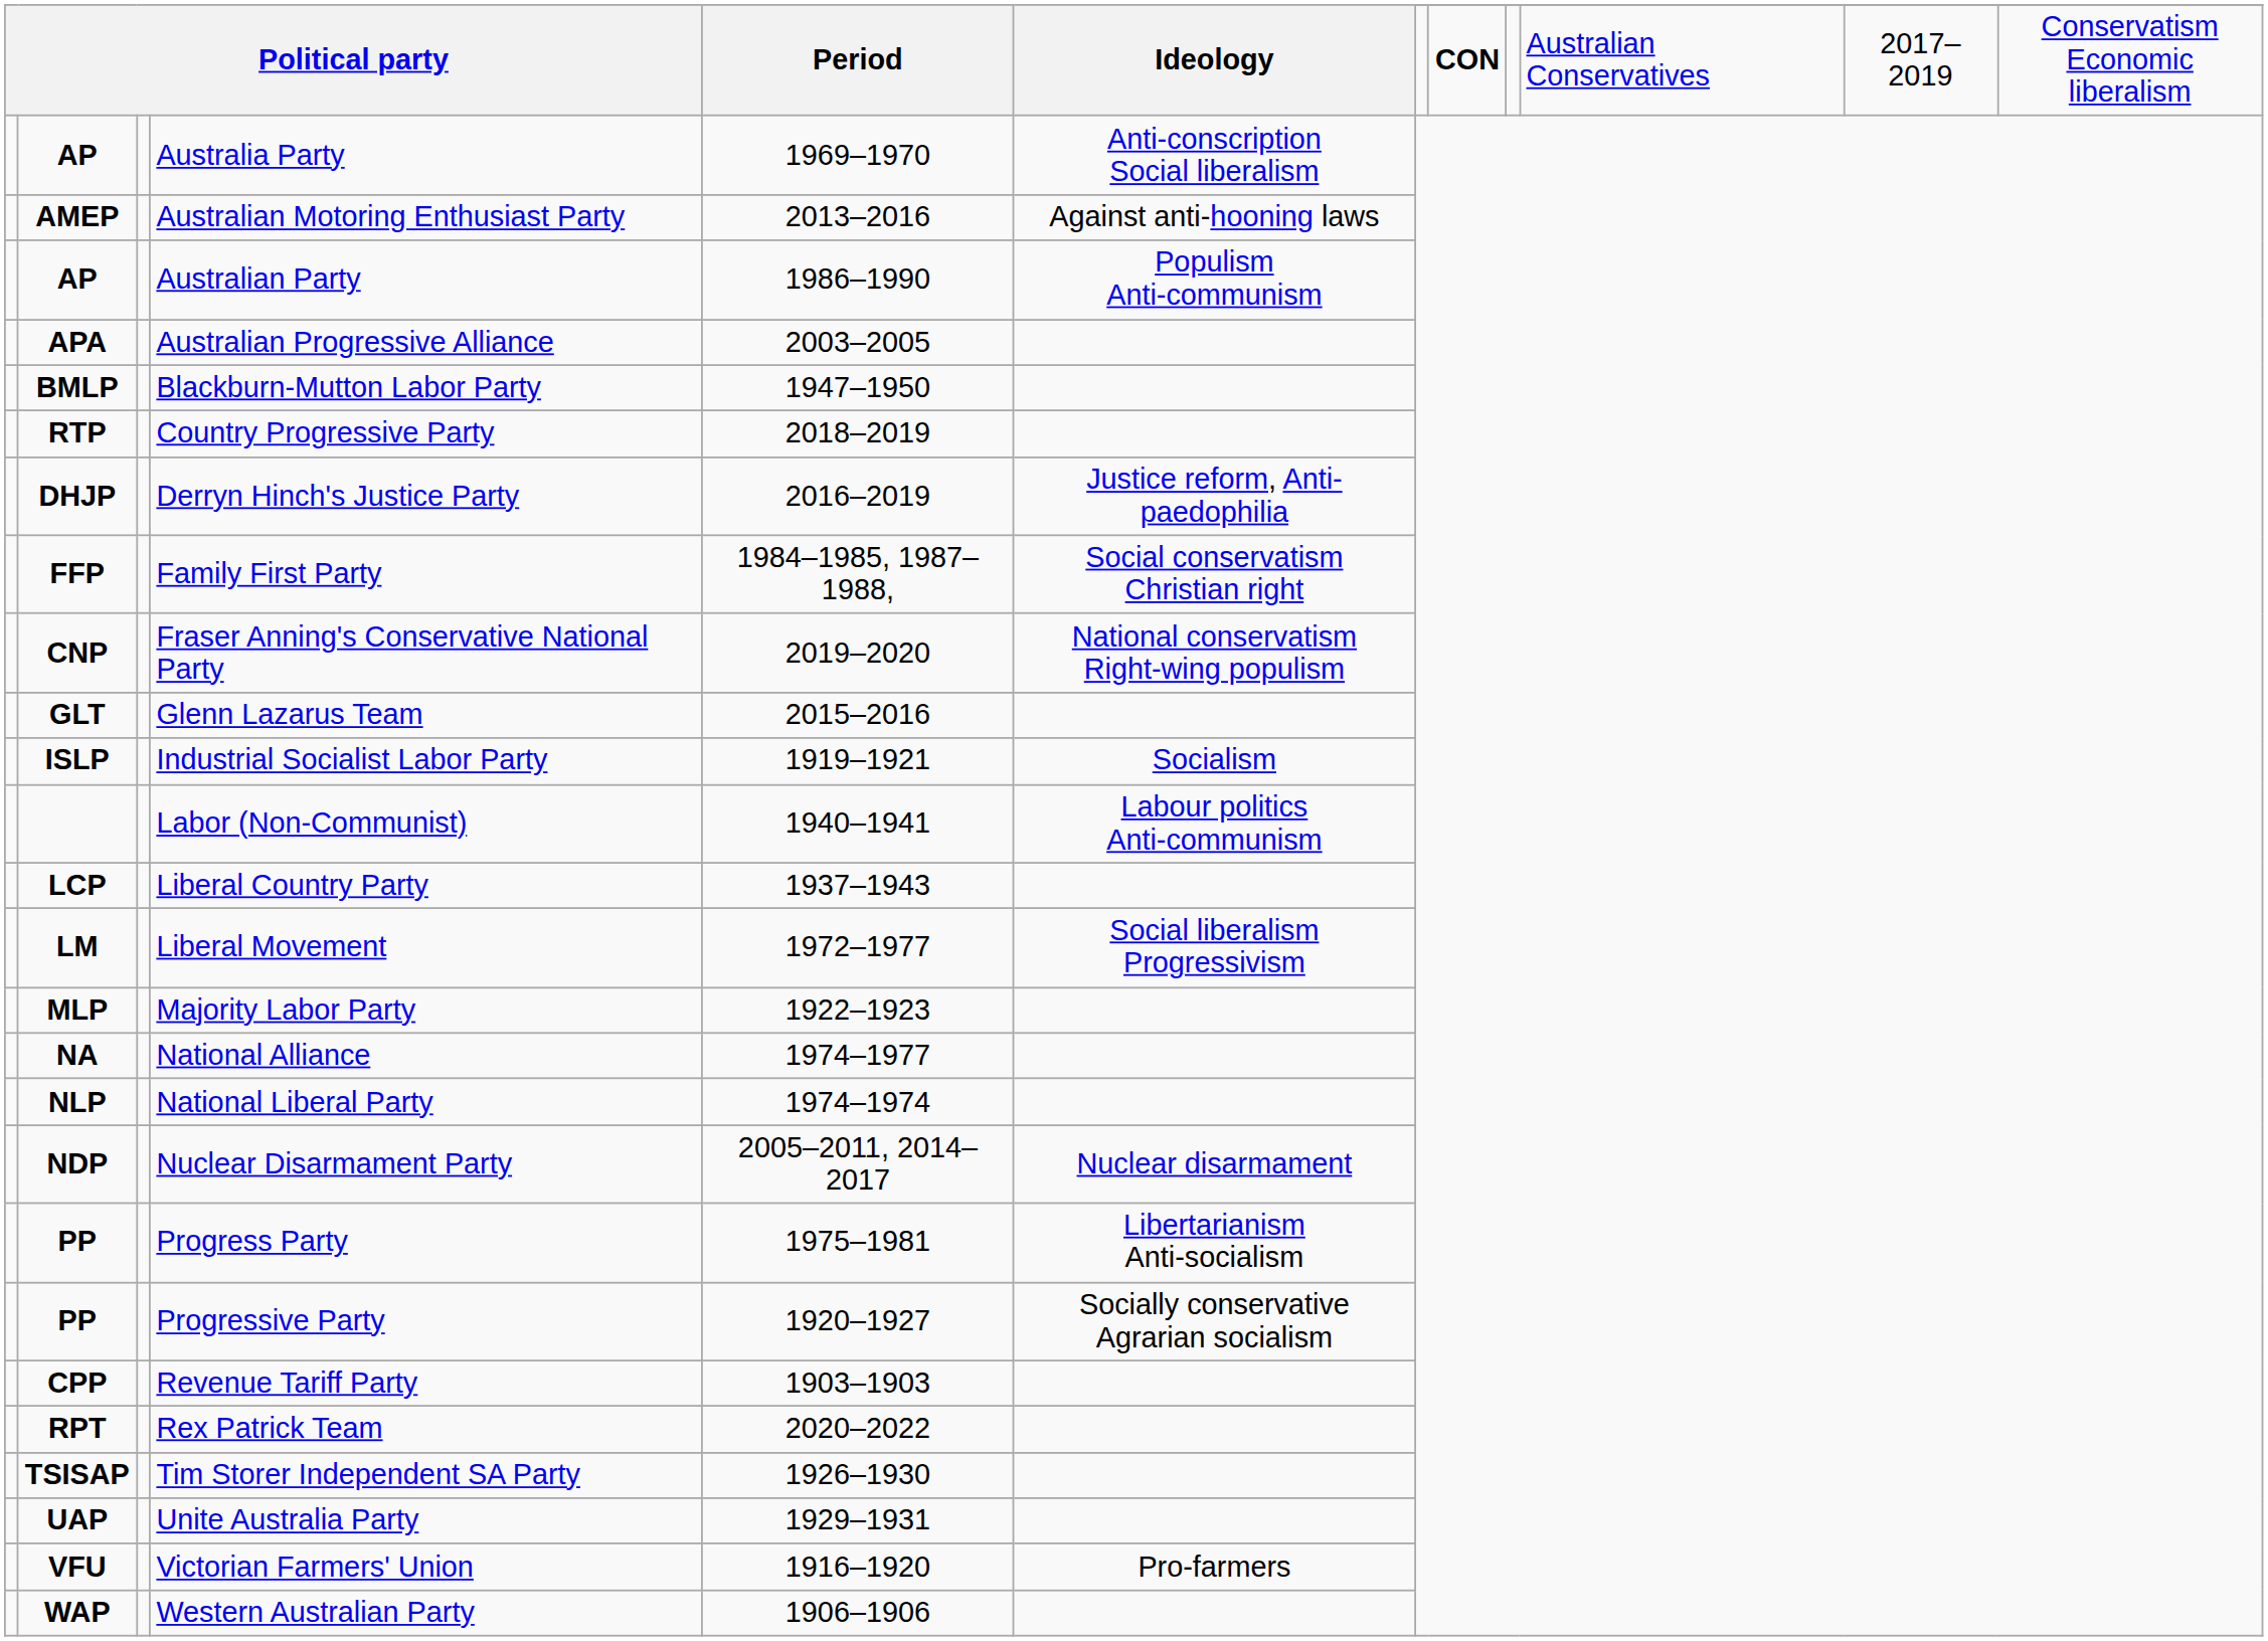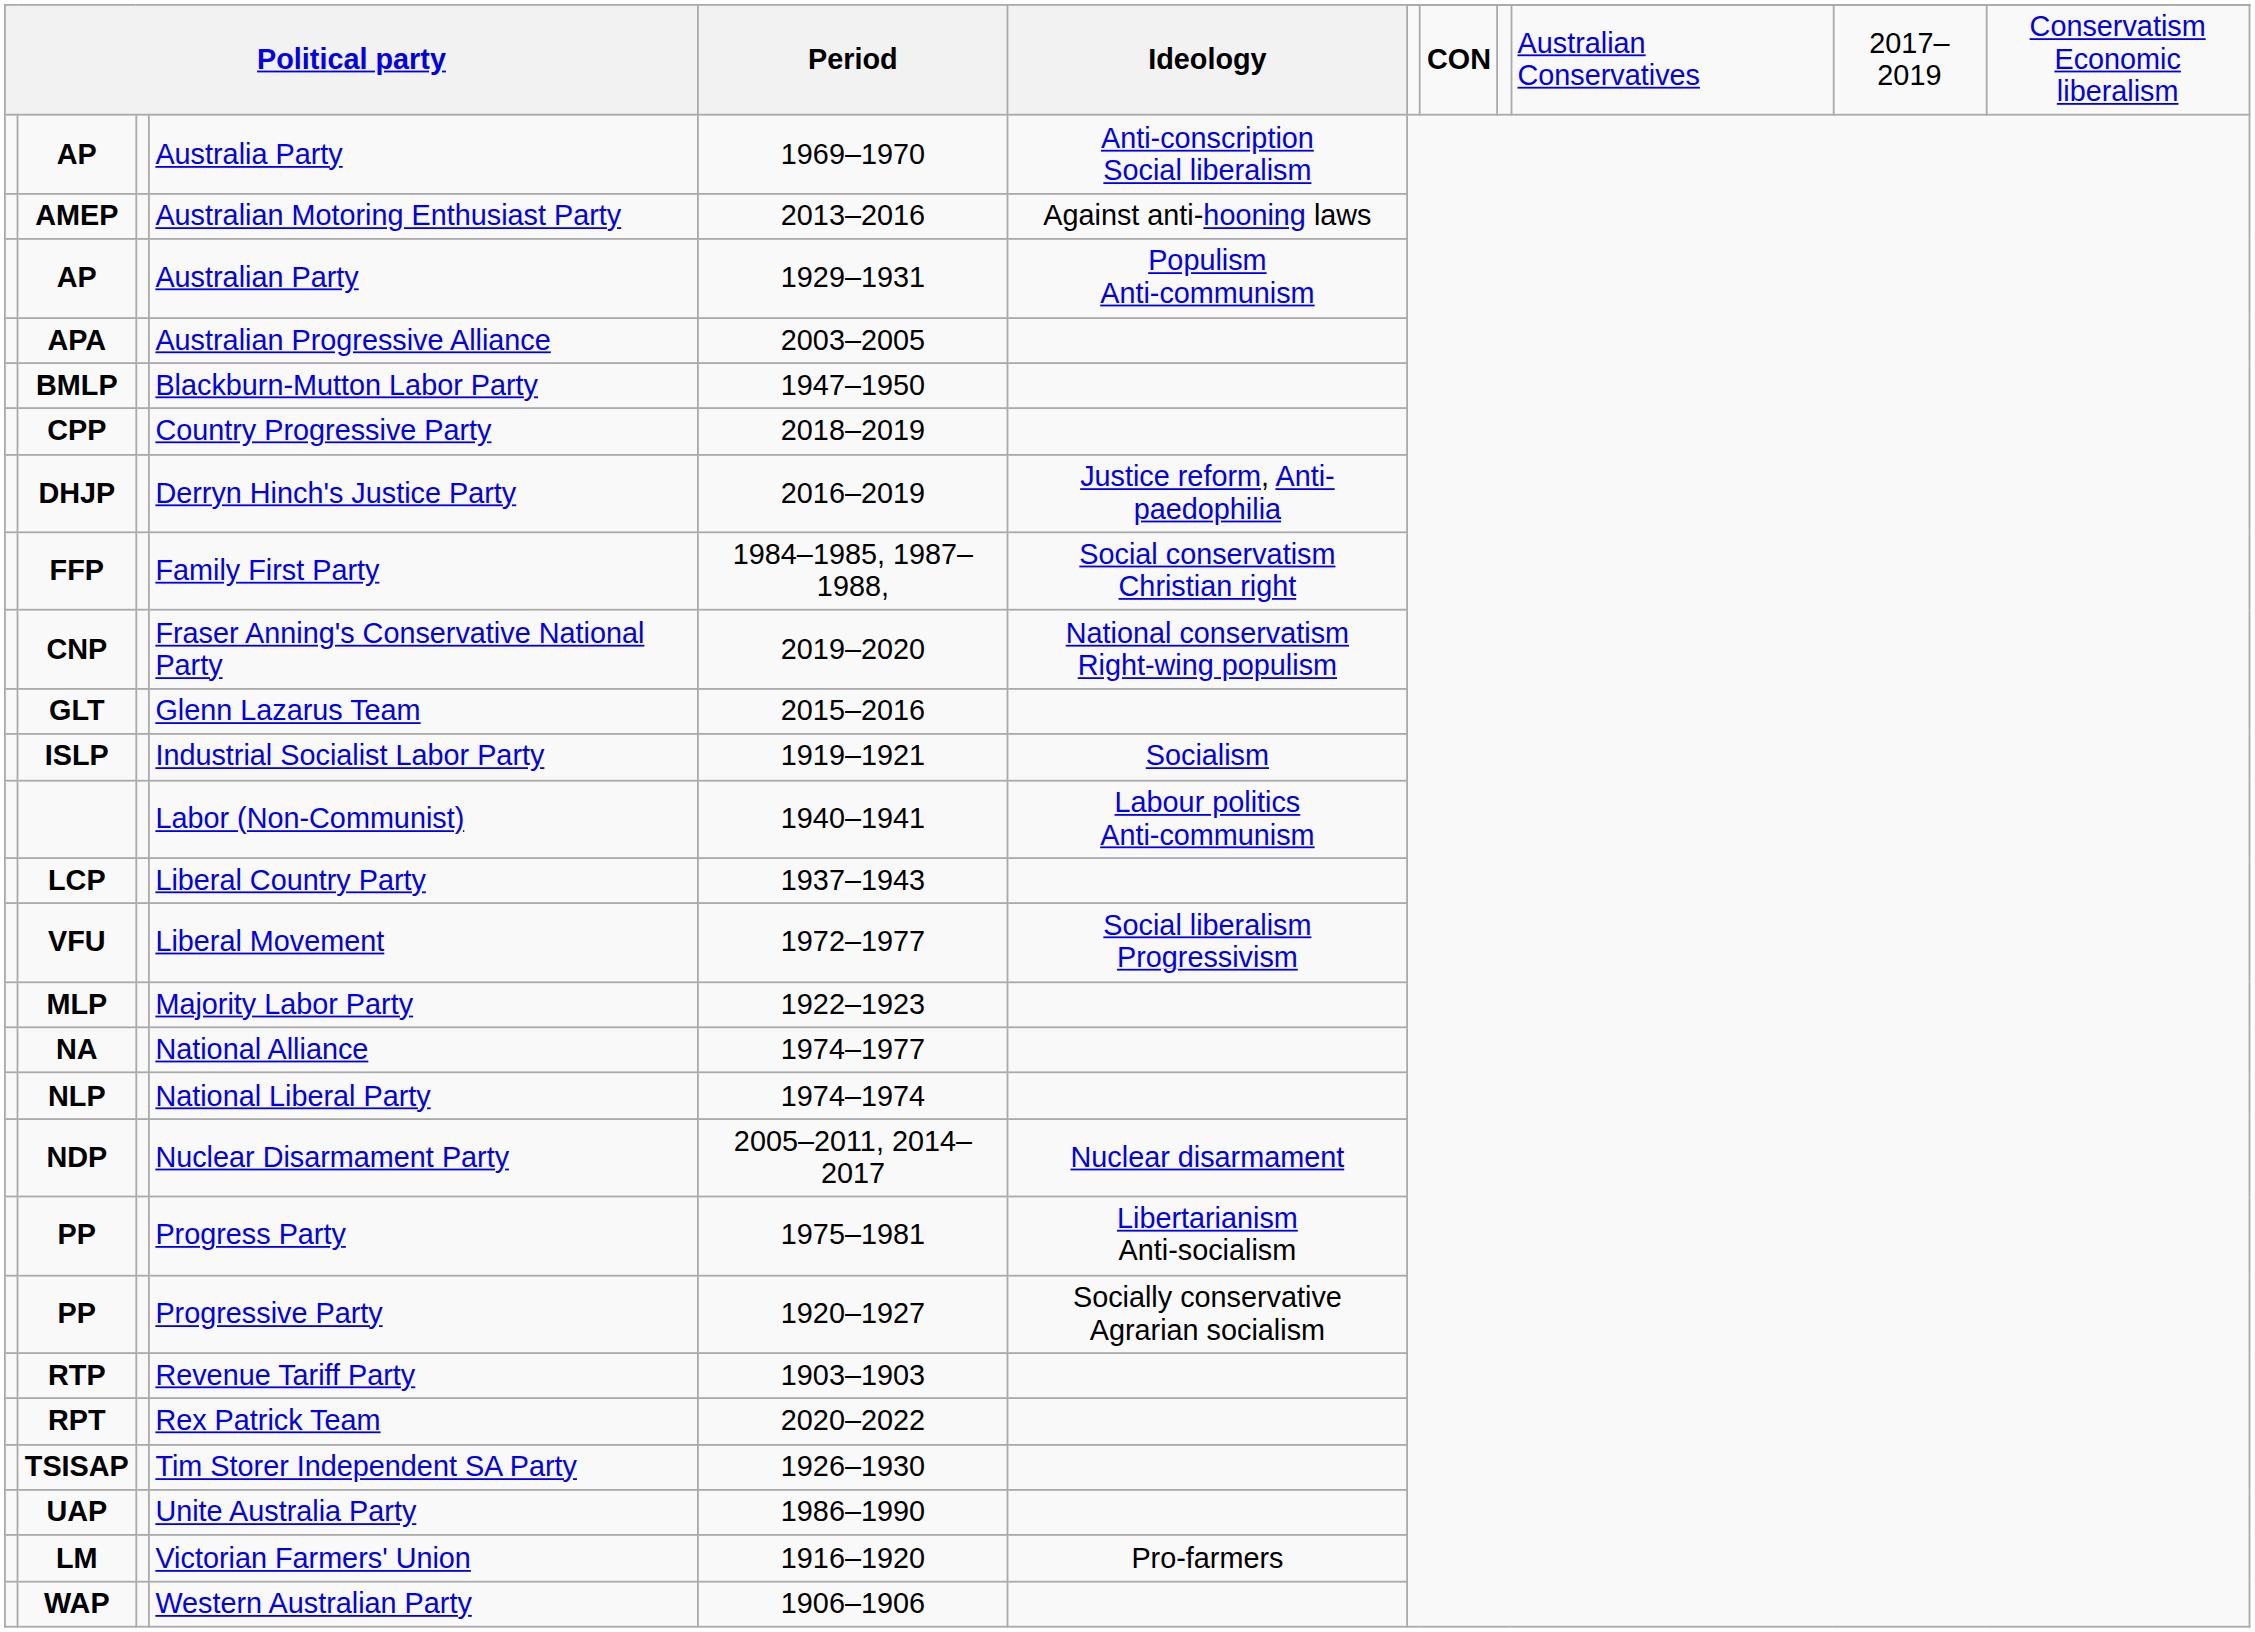 <table class="wikitable sortable" style="text-align:center">
 <tr>
 <th colspan="4" rowspan="2"><a href='#'>Political party</a></th>
 <th rowspan="2">Period</th>
 <th rowspan="2">Ideology</th>
 </tr>
 <tr>
 <td></td>
 <td><strong>CON</strong></td>
 <td></td>
 <td style="text-align:left;"><a href='#'>Australian Conservatives</a></td>
 <td>2017–2019</td>
 <td><a href='#'>Conservatism</a><br><a href='#'>Economic liberalism</a></td>
 </tr>
 <tr>
 <td></td>
 <td><strong>AP</strong></td>
 <td></td>
 <td style="text-align:left;"><a href='#'>Australia Party</a></td>
 <td>1969–1970</td>
 <td><a href='#'>Anti-conscription</a><br><a href='#'>Social liberalism</a></td>
 </tr>
 <tr>
 <td></td>
 <td><strong>AMEP</strong></td>
 <td></td>
 <td style="text-align:left;"><a href='#'>Australian Motoring Enthusiast Party</a></td>
 <td>2013–2016</td>
 <td>Against anti-<a href='#'>hooning</a> laws</td>
 </tr>
 <tr>
 <td></td>
 <td><strong>AP</strong></td>
 <td></td>
 <td style="text-align:left;"><a href='#'>Australian Party</a></td>
-<td>1986–1990</td>
+<td>1929–1931</td>
 <td><a href='#'>Populism</a><br><a href='#'>Anti-communism</a></td>
 </tr>
 <tr>
 <td></td>
 <td><strong>APA</strong></td>
 <td></td>
 <td style="text-align:left;"><a href='#'>Australian Progressive Alliance</a></td>
 <td>2003–2005</td>
 <td></td>
 </tr>
 <tr>
 <td></td>
 <td><strong>BMLP</strong></td>
 <td></td>
 <td style="text-align:left;"><a href='#'>Blackburn-Mutton Labor Party</a></td>
 <td>1947–1950</td>
 <td></td>
 </tr>
 <tr>
 <td></td>
-<td><strong>RTP</strong></td>
+<td><strong>CPP</strong></td>
 <td></td>
 <td style="text-align:left;"><a href='#'>Country Progressive Party</a></td>
 <td>2018–2019</td>
 <td></td>
 </tr>
 <tr>
 <td></td>
 <td><strong>DHJP</strong></td>
 <td></td>
 <td style="text-align:left;"><a href='#'>Derryn Hinch's Justice Party</a></td>
 <td>2016–2019</td>
 <td><a href='#'>Justice reform</a>, <a href='#'>Anti-paedophilia</a></td>
 </tr>
 <tr>
 <td></td>
 <td><strong>FFP</strong></td>
 <td></td>
 <td style="text-align:left;"><a href='#'>Family First Party</a></td>
 <td>1984–1985, 1987–1988,</td>
 <td><a href='#'>Social conservatism</a><br><a href='#'>Christian right</a></td>
 </tr>
 <tr>
 <td></td>
 <td><strong>CNP</strong></td>
 <td></td>
 <td style="text-align:left;"><a href='#'>Fraser Anning's Conservative National Party</a></td>
 <td>2019–2020</td>
 <td><a href='#'>National conservatism</a><br><a href='#'>Right-wing populism</a></td>
 </tr>
 <tr>
 <td></td>
 <td><strong>GLT</strong></td>
 <td></td>
 <td style="text-align:left;"><a href='#'>Glenn Lazarus Team</a></td>
 <td>2015–2016</td>
 <td></td>
 </tr>
 <tr>
 <td></td>
 <td><strong>ISLP</strong></td>
 <td></td>
 <td style="text-align:left;"><a href='#'>Industrial Socialist Labor Party</a></td>
 <td>1919–1921</td>
 <td><a href='#'>Socialism</a></td>
 </tr>
 <tr>
 <td></td>
 <td></td>
 <td></td>
 <td style="text-align:left;"><a href='#'>Labor (Non-Communist)</a></td>
 <td>1940–1941</td>
 <td><a href='#'>Labour politics</a><br><a href='#'>Anti-communism</a></td>
 </tr>
 <tr>
 <td></td>
 <td><strong>LCP</strong></td>
 <td></td>
 <td style="text-align:left;"><a href='#'>Liberal Country Party</a></td>
 <td>1937–1943</td>
 <td></td>
 </tr>
 <tr>
 <td></td>
-<td><strong>LM</strong></td>
+<td><strong>VFU</strong></td>
 <td></td>
 <td style="text-align:left;"><a href='#'>Liberal Movement</a></td>
 <td>1972–1977</td>
 <td><a href='#'>Social liberalism</a><br><a href='#'>Progressivism</a></td>
 </tr>
 <tr>
 <td></td>
 <td><strong>MLP</strong></td>
 <td></td>
 <td style="text-align:left;"><a href='#'>Majority Labor Party</a></td>
 <td>1922–1923</td>
 <td></td>
 </tr>
 <tr>
 <td></td>
 <td><strong>NA</strong></td>
 <td></td>
 <td style="text-align:left;"><a href='#'>National Alliance</a></td>
 <td>1974–1977</td>
 <td></td>
 </tr>
 <tr>
 <td></td>
 <td><strong>NLP</strong></td>
 <td></td>
 <td style="text-align:left;"><a href='#'>National Liberal Party</a></td>
 <td>1974–1974</td>
 <td></td>
 </tr>
 <tr>
 <td></td>
 <td><strong>NDP</strong></td>
 <td></td>
 <td style="text-align:left;"><a href='#'>Nuclear Disarmament Party</a></td>
 <td>2005–2011, 2014–2017</td>
 <td><a href='#'>Nuclear disarmament</a></td>
 </tr>
 <tr>
 <td></td>
 <td><strong>PP</strong></td>
 <td></td>
 <td style="text-align:left;"><a href='#'>Progress Party</a></td>
 <td>1975–1981</td>
 <td><a href='#'>Libertarianism</a><br>Anti-socialism</td>
 </tr>
 <tr>
 <td></td>
 <td><strong>PP</strong></td>
 <td></td>
 <td style="text-align:left;"><a href='#'>Progressive Party</a></td>
 <td>1920–1927</td>
 <td>Socially conservative<br>Agrarian socialism</td>
 </tr>
 <tr>
 <td></td>
-<td><strong>CPP</strong></td>
+<td><strong>RTP</strong></td>
 <td></td>
 <td style="text-align:left;"><a href='#'>Revenue Tariff Party</a></td>
 <td>1903–1903</td>
 <td></td>
 </tr>
 <tr>
 <td></td>
 <td><strong>RPT</strong></td>
 <td></td>
 <td style="text-align:left;"><a href='#'>Rex Patrick Team</a></td>
 <td>2020–2022</td>
 <td></td>
 </tr>
 <tr>
 <td></td>
 <td><strong>TSISAP</strong></td>
 <td></td>
 <td style="text-align:left;"><a href='#'>Tim Storer Independent SA Party</a></td>
 <td>1926–1930</td>
 <td></td>
 </tr>
 <tr>
 <td></td>
 <td><strong>UAP</strong></td>
 <td></td>
 <td style="text-align:left;"><a href='#'>Unite Australia Party</a></td>
-<td>1929–1931</td>
+<td>1986–1990</td>
 <td></td>
 </tr>
 <tr>
 <td></td>
-<td><strong>VFU</strong></td>
+<td><strong>LM</strong></td>
 <td></td>
 <td style="text-align:left;"><a href='#'>Victorian Farmers' Union</a></td>
 <td>1916–1920</td>
 <td>Pro-farmers</td>
 </tr>
 <tr>
 <td></td>
 <td><strong>WAP</strong></td>
 <td></td>
 <td style="text-align:left;"><a href='#'>Western Australian Party</a></td>
 <td>1906–1906</td>
 <td></td>
 </tr>
 </table>
